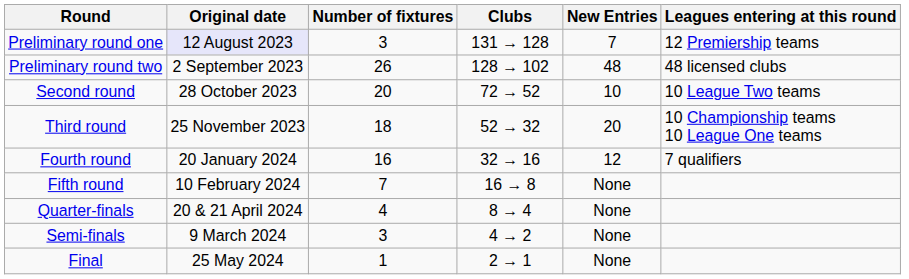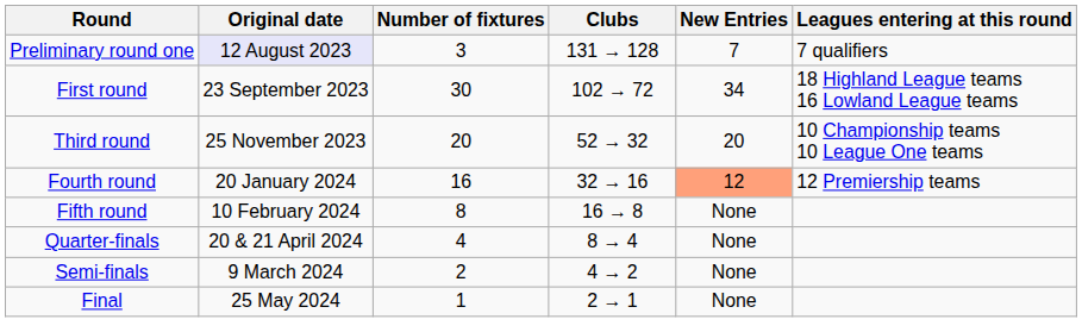 <table class="wikitable" style="text-align:center">
 <tr>
 <th>Round</th>
 <th>Original date</th>
 <th>Number of fixtures</th>
 <th style="width:100px">Clubs</th>
 <th>New Entries</th>
 <th>Leagues entering at this round</th>
 </tr>
 <tr>
 <td><a href='#'>Preliminary round one</a></td>
 <td style="background: lavender;">12 August 2023</td>
 <td>3</td>
 <td>131 → 128</td>
 <td>7</td>
-<td align="left">12 <a href='#'>Premiership</a> teams</td>
+<td align="left">7 qualifiers</td>
 </tr>
 <tr>
-<td><a href='#'>Preliminary round two</a></td>
-<td>2 September 2023</td>
-<td>26</td>
-<td>128 → 102</td>
-<td>48</td>
-<td align="left">48 licensed clubs</td>
-</tr>
-<tr>
-<td><a href='#'>Second round</a></td>
-<td>28 October 2023</td>
-<td>20</td>
-<td>72 → 52</td>
-<td>10</td>
-<td align="left">10 <a href='#'>League Two</a> teams</td>
+<td><a href='#'>First round</a></td>
+<td>23 September 2023</td>
+<td>30</td>
+<td>102 → 72</td>
+<td>34</td>
+<td align="left">18 <a href='#'>Highland League</a> teams<br>16 <a href='#'>Lowland League</a> teams</td>
 </tr>
 <tr>
 <td><a href='#'>Third round</a></td>
 <td>25 November 2023</td>
-<td>18</td>
+<td>20</td>
 <td>52 → 32</td>
 <td>20</td>
 <td align="left">10 <a href='#'>Championship</a> teams<br>10 <a href='#'>League One</a> teams</td>
 </tr>
 <tr>
 <td><a href='#'>Fourth round</a></td>
 <td>20 January 2024</td>
 <td>16</td>
 <td>32 → 16</td>
-<td>12</td>
-<td align="left">7 qualifiers</td>
+<td style="background: lightsalmon;">12</td>
+<td align="left">12 <a href='#'>Premiership</a> teams</td>
 </tr>
 <tr>
 <td><a href='#'>Fifth round</a></td>
 <td>10 February 2024</td>
-<td>7</td>
+<td>8</td>
 <td>16 → 8</td>
 <td>None</td>
 <td></td>
 </tr>
 <tr>
 <td><a href='#'>Quarter-finals</a></td>
 <td>20 & 21 April 2024</td>
 <td>4</td>
 <td>8 → 4</td>
 <td>None</td>
 <td></td>
 </tr>
 <tr>
 <td><a href='#'>Semi-finals</a></td>
 <td>9 March 2024</td>
-<td>3</td>
+<td>2</td>
 <td>4 → 2</td>
 <td>None</td>
 <td></td>
 </tr>
 <tr>
 <td><a href='#'>Final</a></td>
 <td>25 May 2024</td>
 <td>1</td>
 <td>2 → 1</td>
 <td>None</td>
 <td></td>
 </tr>
 </table>
